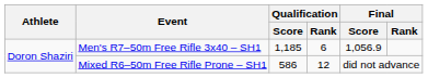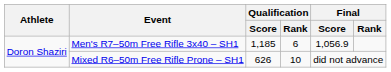 <table class=wikitable style="font-size:90%">
 <tr>
 <th rowspan="2">Athlete</th>
 <th rowspan="2">Event</th>
 <th colspan="2">Qualification</th>
 <th colspan="2">Final</th>
 </tr>
 <tr>
 <th>Score</th>
 <th>Rank</th>
 <th>Score</th>
 <th>Rank</th>
 </tr>
 <tr>
 <td rowspan="2"><a href='#'>Doron Shaziri</a></td>
 <td><a href='#'>Men's R7–50m Free Rifle 3x40 – SH1</a></td>
 <td align="center">1,185</td>
 <td align="center">6</td>
 <td align="center">1,056.9</td>
 <td align="center"></td>
 </tr>
 <tr>
 <td><a href='#'>Mixed R6–50m Free Rifle Prone – SH1</a></td>
-<td align="center">586</td>
-<td align="center">12</td>
+<td align="center">626</td>
+<td align="center">10</td>
 <td align="center" colspan="2">did not advance</td>
 </tr>
 </table>
